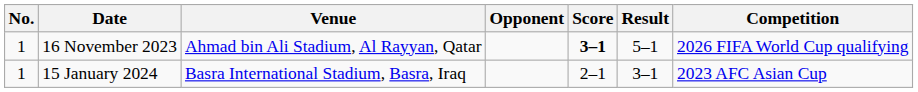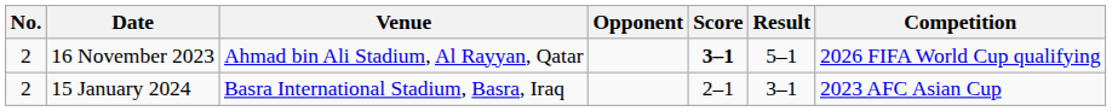 <table class="wikitable sortable">
 <tr>
 <th scope="col">No.</th>
 <th scope="col">Date</th>
 <th scope="col">Venue</th>
 <th scope="col">Opponent</th>
 <th scope="col">Score</th>
 <th scope="col">Result</th>
 <th scope="col">Competition</th>
 </tr>
 <tr>
-<td style="text-align:center">1</td>
+<td style="text-align:center">2</td>
 <td>16 November 2023</td>
 <td><a href='#'>Ahmad bin Ali Stadium</a>, <a href='#'>Al Rayyan</a>, Qatar</td>
 <td></td>
 <td style="text-align:center"><strong>3–1</strong></td>
 <td style="text-align:center">5–1</td>
 <td><a href='#'>2026 FIFA World Cup qualifying</a></td>
 </tr>
 <tr>
-<td style="text-align:center">1</td>
+<td style="text-align:center">2</td>
 <td>15 January 2024</td>
 <td><a href='#'>Basra International Stadium</a>, <a href='#'>Basra</a>, Iraq</td>
 <td></td>
 <td style="text-align:center">2–1</td>
 <td style="text-align:center">3–1</td>
 <td><a href='#'>2023 AFC Asian Cup</a></td>
 </tr>
 </table>
